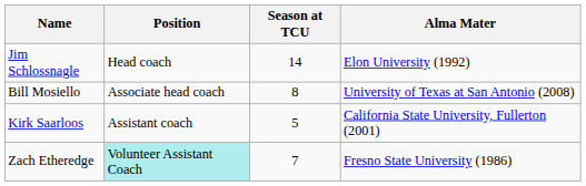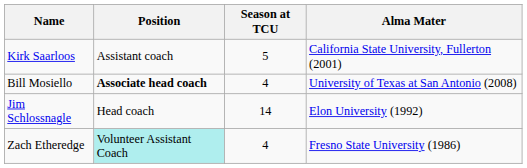 <table class="wikitable" border="1" style="font-size:90%;">
 <tr>
 <th>Name</th>
 <th>Position</th>
 <th>Season at TCU</th>
 <th>Alma Mater</th>
 </tr>
 <tr>
+<td><a href='#'>Kirk Saarloos</a></td>
+<td>Assistant coach</td>
+<td align=center>5</td>
+<td><a href='#'>California State University, Fullerton</a> (2001)</td>
+</tr>
+<tr>
+<td>Bill Mosiello</td>
+<td><strong>Associate head coach</strong></td>
+<td align=center>4</td>
+<td><a href='#'>University of Texas at San Antonio</a> (2008)</td>
+</tr>
+<tr>
 <td><a href='#'>Jim Schlossnagle</a></td>
 <td>Head coach</td>
 <td align=center>14</td>
 <td><a href='#'>Elon University</a> (1992)</td>
 </tr>
 <tr>
-<td>Bill Mosiello</td>
-<td>Associate head coach</td>
-<td align=center>8</td>
-<td><a href='#'>University of Texas at San Antonio</a> (2008)</td>
-</tr>
-<tr>
-<td><a href='#'>Kirk Saarloos</a></td>
-<td>Assistant coach</td>
-<td align=center>5</td>
-<td><a href='#'>California State University, Fullerton</a> (2001)</td>
-</tr>
-<tr>
 <td>Zach Etheredge</td>
 <td style="background: paleturquoise;">Volunteer Assistant Coach</td>
-<td align=center>7</td>
+<td align=center>4</td>
 <td><a href='#'>Fresno State University</a> (1986)</td>
 </tr>
 </table>
